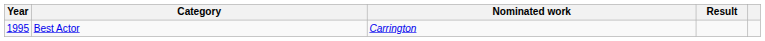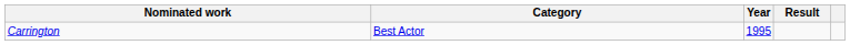 <table class="wikitable sortable" width="95%">
 <tr>
+<th scope="col" style="width:39em;">Nominated work</th>
+<th scope="col" style="width:40em;">Category</th>
 <th scope="col" style="width:1em;">Year</th>
-<th scope="col" style="width:40em;">Category</th>
-<th scope="col" style="width:39em;">Nominated work</th>
 <th scope="col" style="width:5em;">Result</th>
 <th scope="col" style="width:1em;"class="unsortable"></th>
 </tr>
 <tr>
+<td><em><a href='#'>Carrington</a></em></td>
+<td><a href='#'>Best Actor</a></td>
 <td><a href='#'>1995</a></td>
-<td><a href='#'>Best Actor</a></td>
-<td><em><a href='#'>Carrington</a></em></td>
 <td></td>
 <td></td>
 </tr>
 </table>
